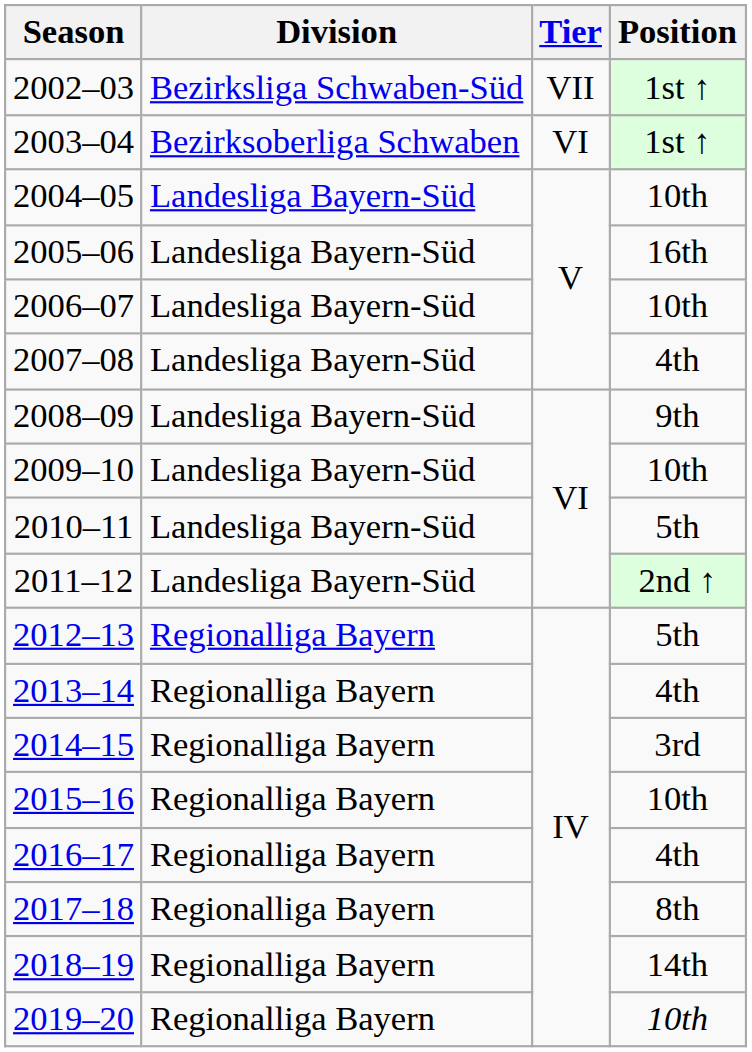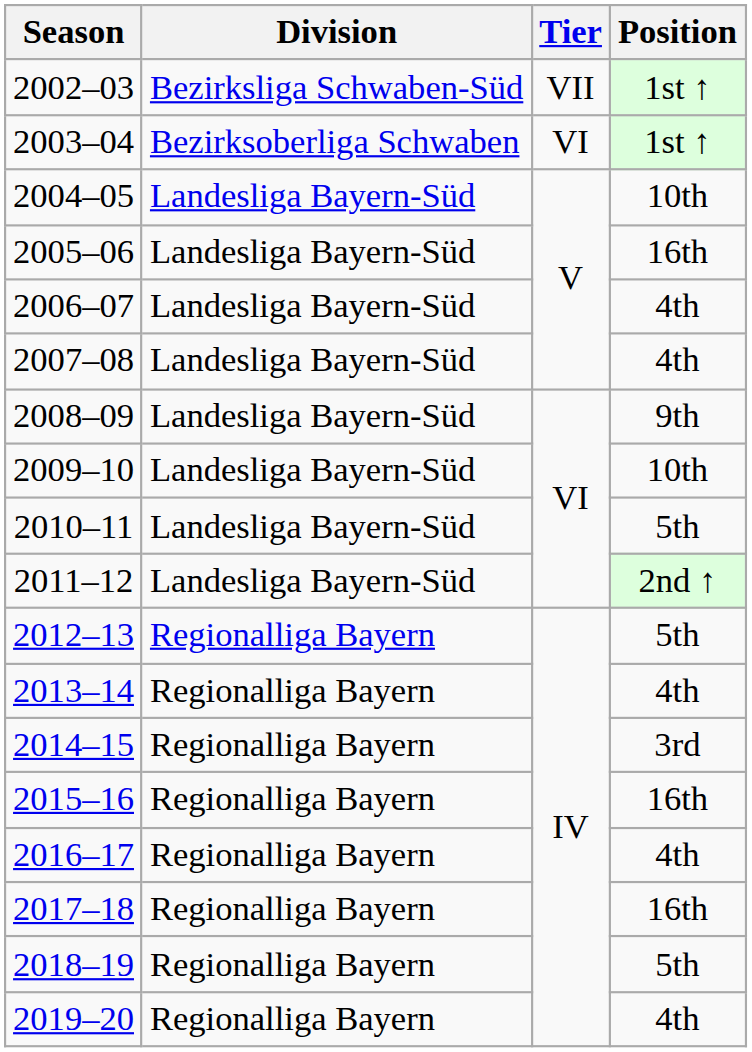 <table class="wikitable">
 <tr>
 <th>Season</th>
 <th>Division</th>
 <th><a href='#'>Tier</a></th>
 <th>Position</th>
 </tr>
 <tr align="center">
 <td>2002–03</td>
 <td align="left"><a href='#'>Bezirksliga Schwaben-Süd</a></td>
 <td>VII</td>
 <td bgcolor="#ddffdd">1st ↑</td>
 </tr>
 <tr align="center">
 <td>2003–04</td>
 <td align="left"><a href='#'>Bezirksoberliga Schwaben</a></td>
 <td>VI</td>
 <td bgcolor="#ddffdd">1st ↑</td>
 </tr>
 <tr align="center">
 <td>2004–05</td>
 <td align="left"><a href='#'>Landesliga Bayern-Süd</a></td>
 <td rowspan=4>V</td>
 <td>10th</td>
 </tr>
 <tr align="center">
 <td>2005–06</td>
 <td align="left">Landesliga Bayern-Süd</td>
 <td>16th</td>
 </tr>
 <tr align="center">
 <td>2006–07</td>
 <td align="left">Landesliga Bayern-Süd</td>
-<td>10th</td>
+<td>4th</td>
 </tr>
 <tr align="center">
 <td>2007–08</td>
 <td align="left">Landesliga Bayern-Süd</td>
 <td>4th</td>
 </tr>
 <tr align="center">
 <td>2008–09</td>
 <td align="left">Landesliga Bayern-Süd</td>
 <td rowspan=4>VI</td>
 <td>9th</td>
 </tr>
 <tr align="center">
 <td>2009–10</td>
 <td align="left">Landesliga Bayern-Süd</td>
 <td>10th</td>
 </tr>
 <tr align="center">
 <td>2010–11</td>
 <td align="left">Landesliga Bayern-Süd</td>
 <td>5th</td>
 </tr>
 <tr align="center">
 <td>2011–12</td>
 <td align="left">Landesliga Bayern-Süd</td>
 <td bgcolor="#ddffdd">2nd ↑</td>
 </tr>
 <tr align="center">
 <td><a href='#'>2012–13</a></td>
 <td align="left"><a href='#'>Regionalliga Bayern</a></td>
 <td rowspan=8>IV</td>
 <td>5th</td>
 </tr>
 <tr align="center">
 <td><a href='#'>2013–14</a></td>
 <td align="left">Regionalliga Bayern</td>
 <td>4th</td>
 </tr>
 <tr align="center">
 <td><a href='#'>2014–15</a></td>
 <td align="left">Regionalliga Bayern</td>
 <td>3rd</td>
 </tr>
 <tr align="center">
 <td><a href='#'>2015–16</a></td>
 <td align="left">Regionalliga Bayern</td>
-<td>10th</td>
+<td>16th</td>
 </tr>
 <tr align="center">
 <td><a href='#'>2016–17</a></td>
 <td align="left">Regionalliga Bayern</td>
 <td>4th</td>
 </tr>
 <tr align="center">
 <td><a href='#'>2017–18</a></td>
 <td align="left">Regionalliga Bayern</td>
-<td>8th</td>
+<td>16th</td>
 </tr>
 <tr align="center">
 <td><a href='#'>2018–19</a></td>
 <td align="left">Regionalliga Bayern</td>
-<td>14th</td>
+<td>5th</td>
 </tr>
 <tr align="center">
 <td><a href='#'>2019–20</a></td>
 <td align="left">Regionalliga Bayern</td>
-<td><em>10th</em></td>
+<td>4th</td>
 </tr>
 </table>
